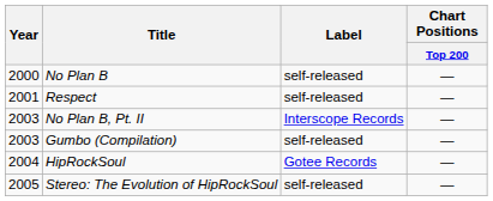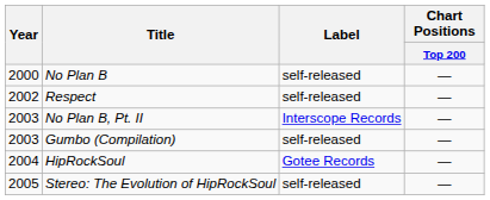 <table class="wikitable">
 <tr>
 <th rowspan="2">Year</th>
 <th rowspan="2">Title</th>
 <th rowspan="2">Label</th>
 <th colspan="1">Chart Positions</th>
 </tr>
 <tr>
 <th width="86"><small><a href='#'>Top 200</a></small></th>
 </tr>
 <tr>
 <td>2000</td>
 <td><em>No Plan B</em></td>
 <td>self-released</td>
 <td align="center">—</td>
 </tr>
 <tr>
-<td>2001</td>
+<td>2002</td>
 <td><em>Respect</em></td>
 <td>self-released</td>
 <td align="center">—</td>
 </tr>
 <tr>
 <td>2003</td>
 <td><em>No Plan B, Pt. II</em></td>
 <td><a href='#'>Interscope Records</a></td>
 <td align="center">—</td>
 </tr>
 <tr>
 <td>2003</td>
 <td><em>Gumbo (Compilation)</em></td>
 <td>self-released</td>
 <td align="center">—</td>
 </tr>
 <tr>
 <td>2004</td>
 <td><em>HipRockSoul</em></td>
 <td><a href='#'>Gotee Records</a></td>
 <td align="center">—</td>
 </tr>
 <tr>
 <td>2005</td>
 <td><em>Stereo: The Evolution of HipRockSoul</em></td>
 <td>self-released</td>
 <td align="center">—</td>
 </tr>
 </table>
